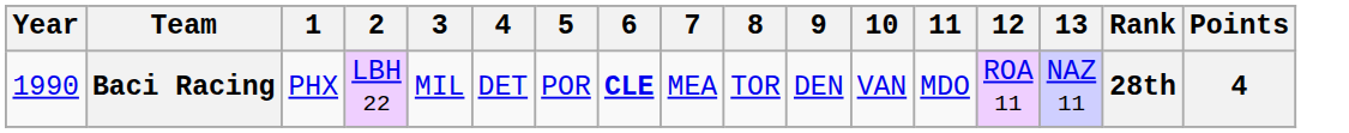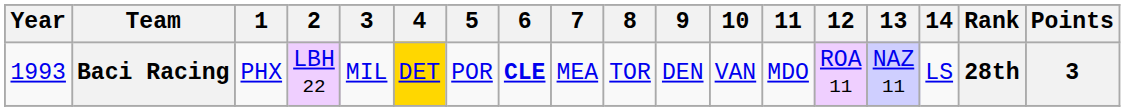 <table class="wikitable" style="text-align:center; font-size:95%">
 <tr>
 <th>Year</th>
 <th>Team</th>
 <th>1</th>
 <th>2</th>
 <th>3</th>
 <th>4</th>
 <th>5</th>
 <th>6</th>
 <th>7</th>
 <th>8</th>
 <th>9</th>
 <th>10</th>
 <th>11</th>
 <th>12</th>
 <th>13</th>
+<th>14</th>
 <th>Rank</th>
 <th>Points</th>
 </tr>
 <tr>
-<td><a href='#'>1990</a></td>
+<td><a href='#'>1993</a></td>
 <th>Baci Racing</th>
 <td><a href='#'>PHX</a></td>
 <td style="background-color:#EFCFFF"><a href='#'>LBH</a><br><small>22</small></td>
 <td><a href='#'>MIL</a></td>
-<td><a href='#'>DET</a></td>
+<td style="background: gold;"><a href='#'>DET</a></td>
 <td><a href='#'>POR</a></td>
 <td><strong><a href='#'>CLE</a></strong></td>
 <td><a href='#'>MEA</a></td>
 <td><a href='#'>TOR</a></td>
 <td><a href='#'>DEN</a></td>
 <td><a href='#'>VAN</a></td>
 <td><a href='#'>MDO</a></td>
 <td style="background-color:#EFCFFF"><a href='#'>ROA</a><br><small>11</small></td>
 <td style="background-color:#CFCFFF"><a href='#'>NAZ</a><br><small>11</small></td>
+<td><a href='#'>LS</a></td>
 <th>28th</th>
-<th>4</th>
+<th>3</th>
 </tr>
 </table>
